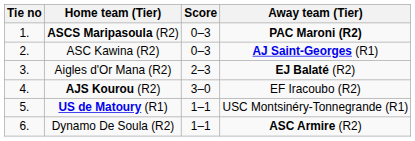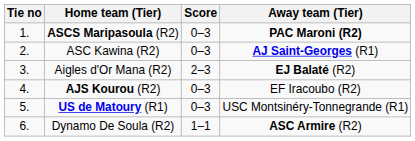 <table class="wikitable" style="text-align: center">
 <tr>
 <th>Tie no</th>
 <th>Home team (Tier)</th>
 <th>Score</th>
 <th>Away team (Tier)</th>
 </tr>
 <tr>
 <td>1.</td>
 <td> <strong>ASCS Maripasoula</strong> (R2)</td>
 <td>0–3</td>
 <td><strong>PAC Maroni (R2) </strong></td>
 </tr>
 <tr>
 <td>2.</td>
 <td> ASC Kawina (R2)</td>
 <td>0–3</td>
 <td><strong><a href='#'>AJ Saint-Georges</a></strong> (R1) </td>
 </tr>
 <tr>
 <td>3.</td>
 <td> Aigles d'Or Mana (R2)</td>
 <td>2–3</td>
 <td><strong>EJ Balaté</strong> (R2) </td>
 </tr>
 <tr>
 <td>4.</td>
 <td> <strong>AJS Kourou</strong> (R2)</td>
-<td>3–0</td>
+<td>0–3</td>
 <td>EF Iracoubo (R2) </td>
 </tr>
 <tr>
 <td>5.</td>
 <td> <strong><a href='#'>US de Matoury</a></strong> (R1)</td>
-<td>1–1 </td>
+<td>0–3</td>
 <td>USC Montsinéry-Tonnegrande (R1) </td>
 </tr>
 <tr>
 <td>6.</td>
 <td> Dynamo De Soula (R2)</td>
 <td>1–1 </td>
 <td><strong>ASC Armire</strong> (R2) </td>
 </tr>
 </table>
